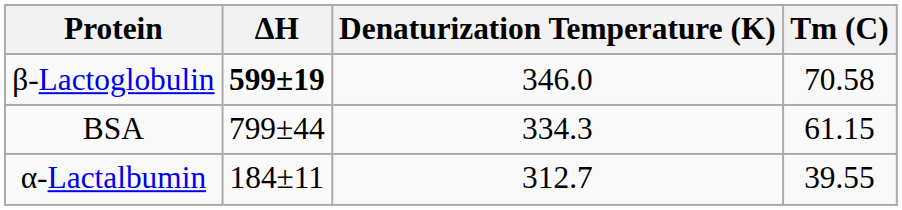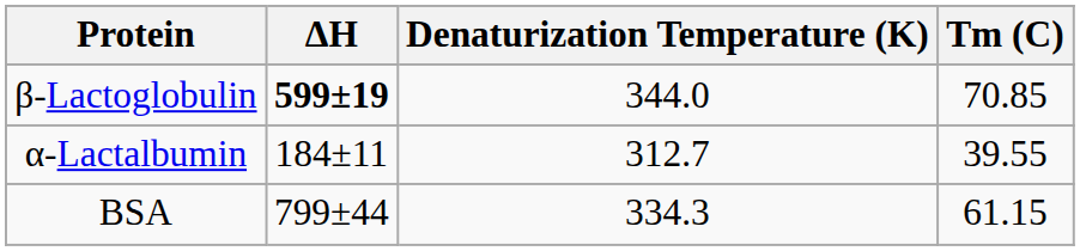 <table class="wikitable" style="text-align:center">
 <tr>
 <th><strong>Protein</strong></th>
 <th><strong>ΔH</strong></th>
 <th><strong>Denaturization Temperature (K)</strong></th>
 <th><strong>Tm (C)</strong></th>
 </tr>
 <tr>
 <td>β-<a href='#'>Lactoglobulin</a></td>
 <td><strong>599±19</strong></td>
-<td>346.0</td>
-<td>70.58</td>
+<td>344.0</td>
+<td>70.85</td>
+</tr>
+<tr>
+<td>α-<a href='#'>Lactalbumin</a></td>
+<td>184±11</td>
+<td>312.7</td>
+<td>39.55</td>
 </tr>
 <tr>
 <td>BSA</td>
 <td>799±44</td>
 <td>334.3</td>
 <td>61.15</td>
 </tr>
-<tr>
-<td>α-<a href='#'>Lactalbumin</a></td>
-<td>184±11</td>
-<td>312.7</td>
-<td>39.55</td>
-</tr>
 </table>
